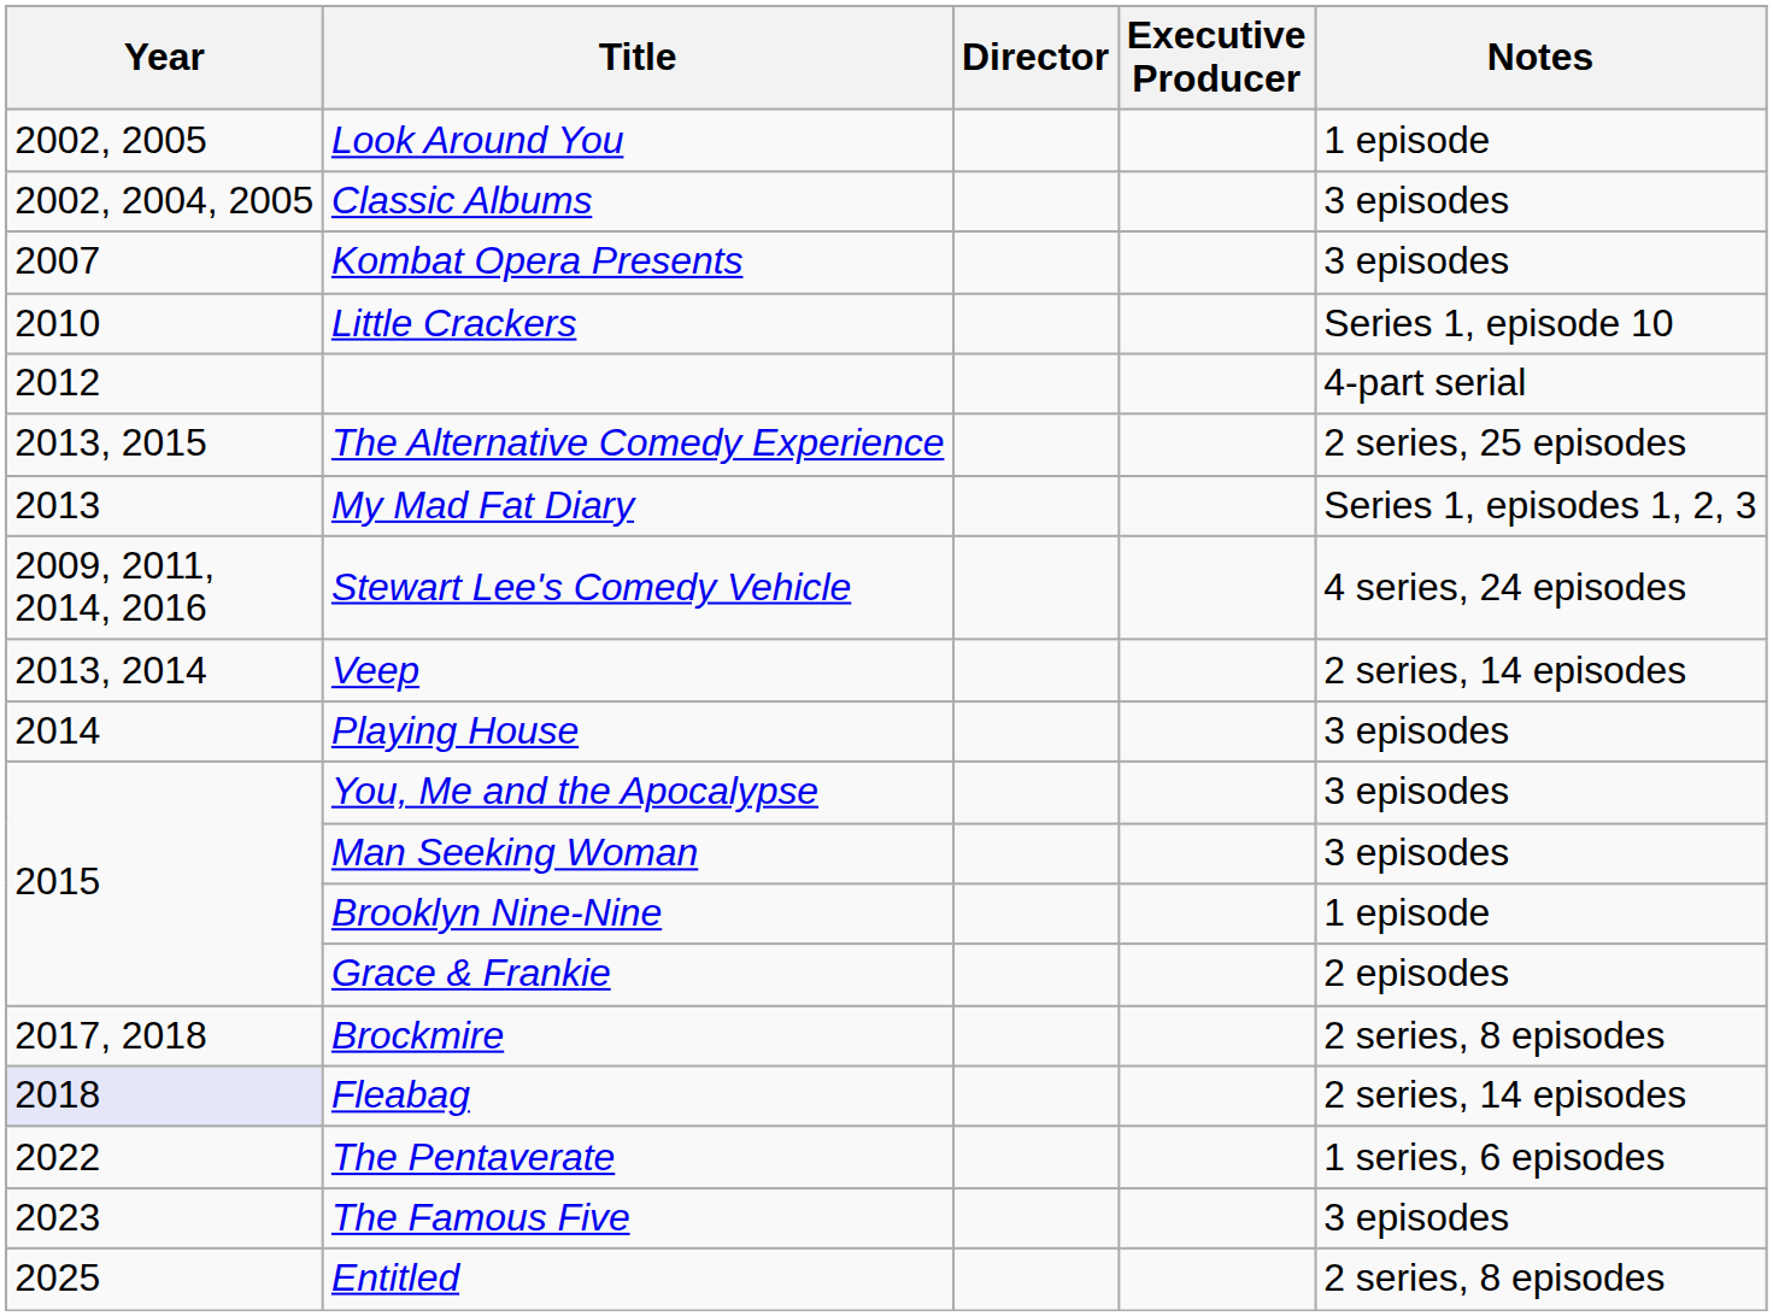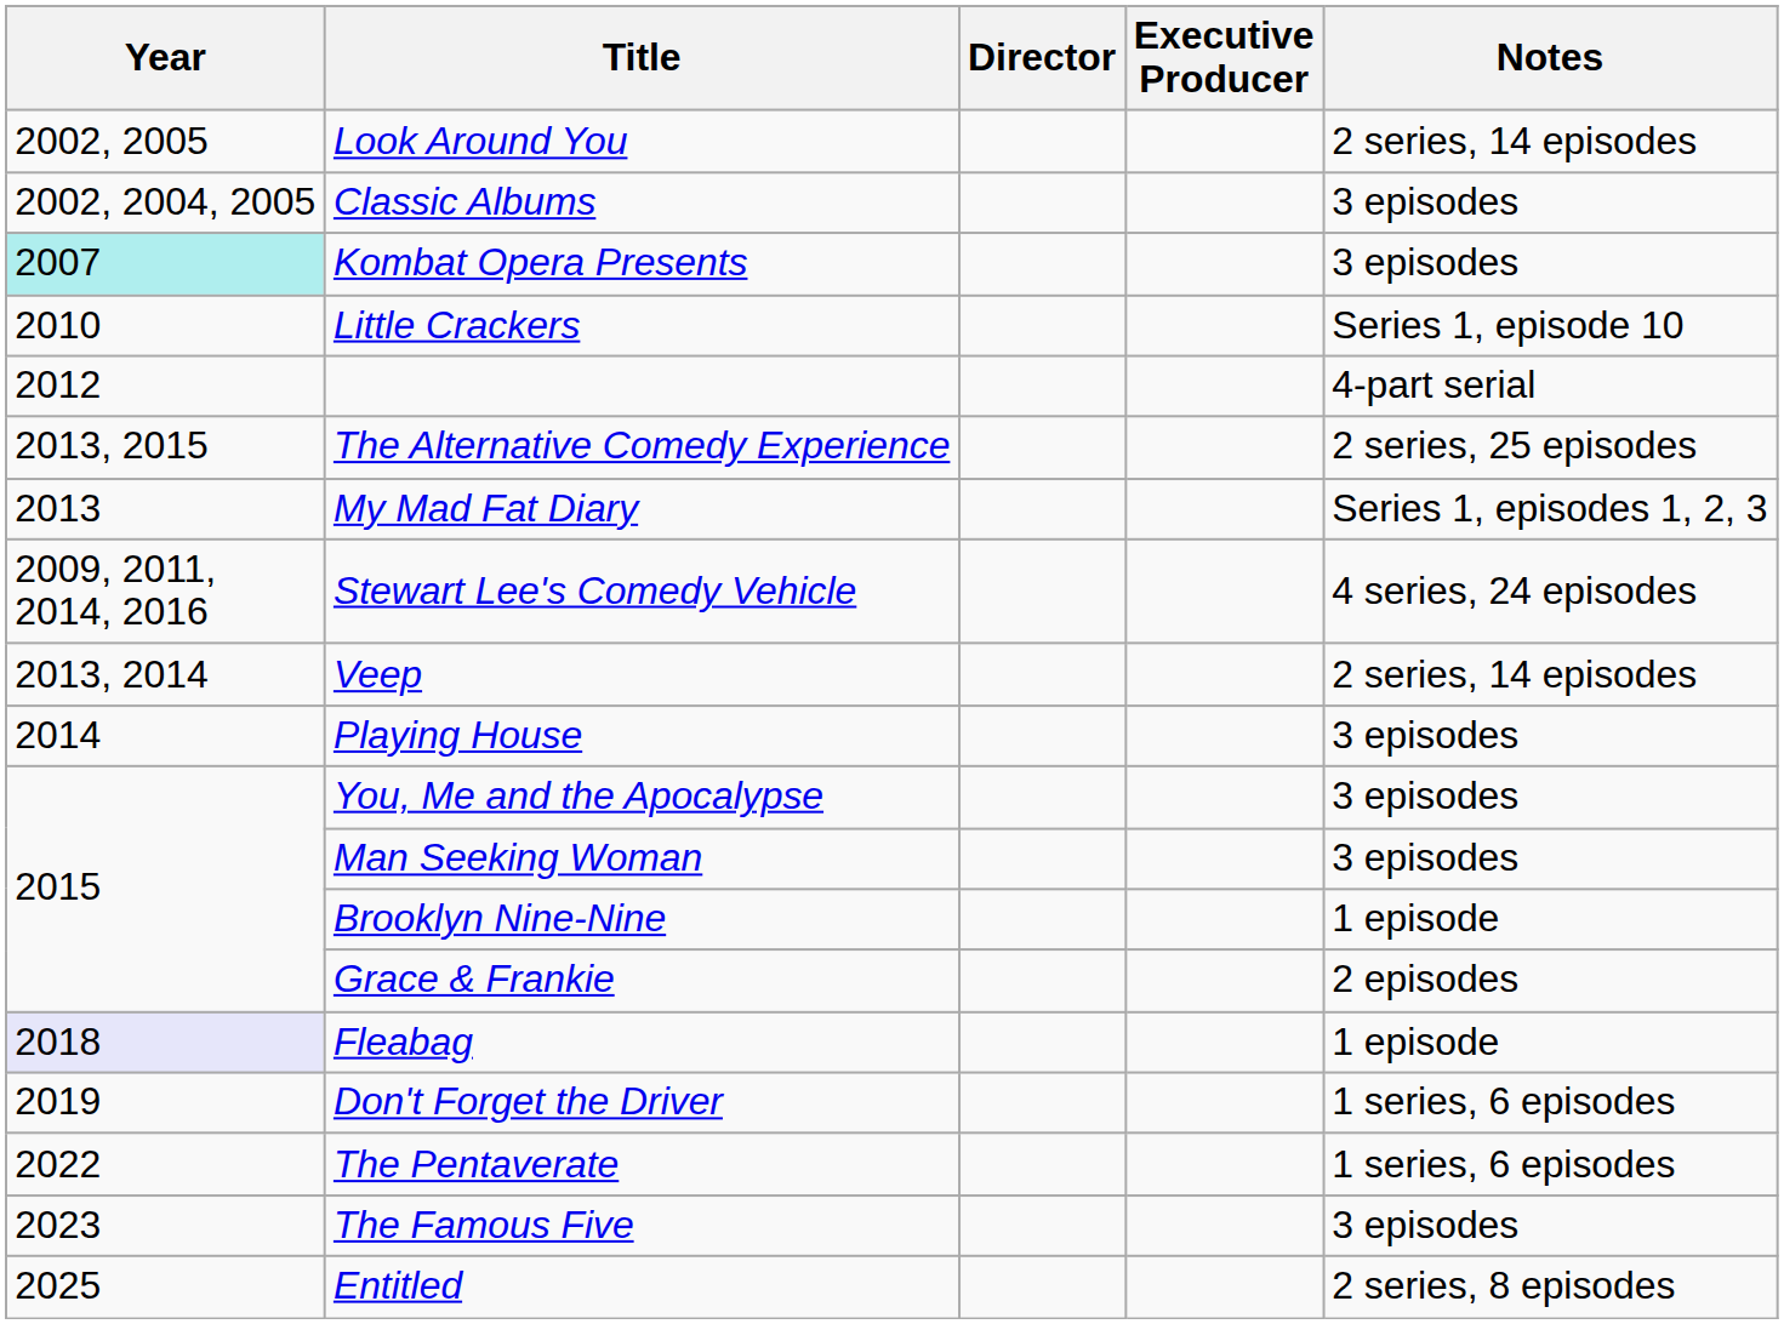 <table class="wikitable ">
 <tr>
 <th>Year</th>
 <th>Title</th>
 <th>Director</th>
 <th>Executive<br>Producer</th>
 <th>Notes</th>
 </tr>
 <tr>
 <td>2002, 2005</td>
 <td><em><a href='#'>Look Around You</a></em></td>
 <td></td>
 <td></td>
-<td>1 episode</td>
+<td>2 series, 14 episodes</td>
 </tr>
 <tr>
 <td>2002, 2004, 2005</td>
 <td><em><a href='#'>Classic Albums</a></em></td>
 <td></td>
 <td></td>
 <td>3 episodes</td>
 </tr>
 <tr>
-<td>2007</td>
+<td style="background: paleturquoise;">2007</td>
 <td><em><a href='#'>Kombat Opera Presents</a></em></td>
 <td></td>
 <td></td>
 <td>3 episodes</td>
 </tr>
 <tr>
 <td>2010</td>
 <td><em><a href='#'>Little Crackers</a></em></td>
 <td></td>
 <td></td>
 <td>Series 1, episode 10</td>
 </tr>
 <tr>
 <td>2012</td>
 <td><em></em></td>
 <td></td>
 <td></td>
 <td>4-part serial</td>
 </tr>
 <tr>
 <td>2013, 2015</td>
 <td><em><a href='#'>The Alternative Comedy Experience</a></em></td>
 <td></td>
 <td></td>
 <td>2 series, 25 episodes</td>
 </tr>
 <tr>
 <td>2013</td>
 <td><em><a href='#'>My Mad Fat Diary</a></em></td>
 <td></td>
 <td></td>
 <td>Series 1, episodes 1, 2, 3</td>
 </tr>
 <tr>
 <td>2009, 2011,<br>2014, 2016</td>
 <td><em><a href='#'>Stewart Lee's Comedy Vehicle</a></em></td>
 <td></td>
 <td></td>
 <td>4 series, 24 episodes</td>
 </tr>
 <tr>
 <td>2013, 2014</td>
 <td><em><a href='#'>Veep</a></em></td>
 <td></td>
 <td></td>
 <td>2 series, 14 episodes</td>
 </tr>
 <tr>
 <td>2014</td>
 <td><em><a href='#'>Playing House</a></em></td>
 <td></td>
 <td></td>
 <td>3 episodes</td>
 </tr>
 <tr>
 <td rowspan=4>2015</td>
 <td><em><a href='#'>You, Me and the Apocalypse</a></em></td>
 <td></td>
 <td></td>
 <td>3 episodes</td>
 </tr>
 <tr>
 <td><em><a href='#'>Man Seeking Woman</a></em></td>
 <td></td>
 <td></td>
 <td>3 episodes</td>
 </tr>
 <tr>
 <td><em><a href='#'>Brooklyn Nine-Nine</a></em></td>
 <td></td>
 <td></td>
 <td>1 episode</td>
 </tr>
 <tr>
 <td><em><a href='#'>Grace & Frankie</a></em></td>
 <td></td>
 <td></td>
 <td>2 episodes</td>
 </tr>
 <tr>
-<td>2017, 2018</td>
-<td><em><a href='#'>Brockmire</a></em></td>
-<td></td>
-<td></td>
-<td>2 series, 8 episodes</td>
-</tr>
-<tr>
 <td style="background: lavender;">2018</td>
 <td><em><a href='#'>Fleabag</a></em></td>
 <td></td>
 <td></td>
-<td>2 series, 14 episodes</td>
+<td>1 episode</td>
+</tr>
+<tr>
+<td>2019</td>
+<td><em><a href='#'>Don't Forget the Driver</a></em></td>
+<td></td>
+<td></td>
+<td>1 series, 6 episodes</td>
 </tr>
 <tr>
 <td>2022</td>
 <td><em><a href='#'>The Pentaverate</a></em></td>
 <td></td>
 <td></td>
 <td>1 series, 6 episodes</td>
 </tr>
 <tr>
 <td>2023</td>
 <td><em><a href='#'>The Famous Five</a></em></td>
 <td></td>
 <td></td>
 <td>3 episodes</td>
 </tr>
 <tr>
 <td>2025</td>
 <td><em><a href='#'>Entitled</a></em></td>
 <td></td>
 <td></td>
 <td>2 series, 8 episodes</td>
 </tr>
 </table>
